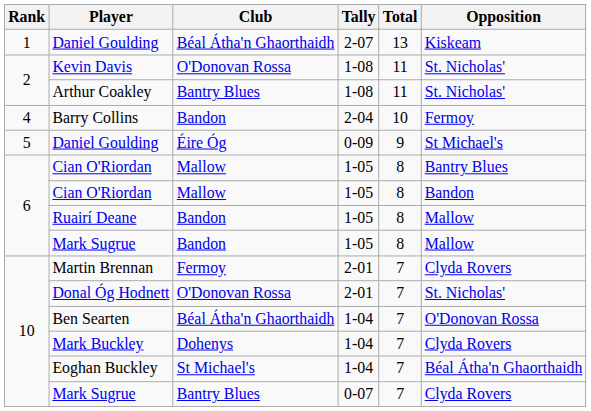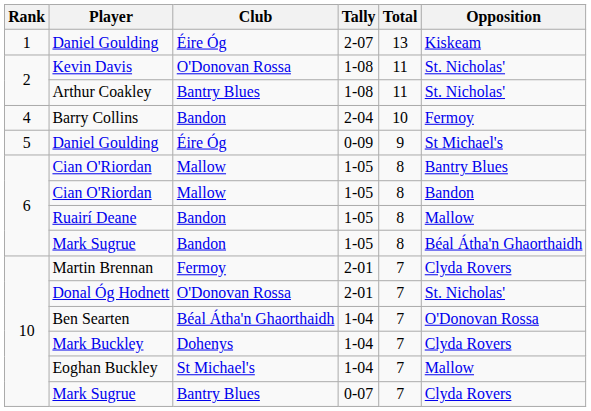 <table class="wikitable">
 <tr>
 <th>Rank</th>
 <th>Player</th>
 <th>Club</th>
 <th>Tally</th>
 <th>Total</th>
 <th>Opposition</th>
 </tr>
 <tr>
 <td rowspan="1" style="text-align:center;">1</td>
 <td><a href='#'>Daniel Goulding</a></td>
-<td><a href='#'>Béal Átha'n Ghaorthaidh</a></td>
+<td><a href='#'>Éire Óg</a></td>
 <td align=center>2-07</td>
 <td align=center>13</td>
 <td><a href='#'>Kiskeam</a></td>
 </tr>
 <tr>
 <td rowspan="2" style="text-align:center;">2</td>
 <td><a href='#'>Kevin Davis</a></td>
 <td><a href='#'>O'Donovan Rossa</a></td>
 <td align=center>1-08</td>
 <td align=center>11</td>
 <td><a href='#'>St. Nicholas'</a></td>
 </tr>
 <tr>
 <td>Arthur Coakley</td>
 <td><a href='#'>Bantry Blues</a></td>
 <td align=center>1-08</td>
 <td align=center>11</td>
 <td><a href='#'>St. Nicholas'</a></td>
 </tr>
 <tr>
 <td rowspan="1" style="text-align:center;">4</td>
 <td>Barry Collins</td>
 <td><a href='#'>Bandon</a></td>
 <td align=center>2-04</td>
 <td align=center>10</td>
 <td><a href='#'>Fermoy</a></td>
 </tr>
 <tr>
 <td rowspan="1" style="text-align:center;">5</td>
 <td><a href='#'>Daniel Goulding</a></td>
 <td><a href='#'>Éire Óg</a></td>
 <td align=center>0-09</td>
 <td align=center>9</td>
 <td><a href='#'>St Michael's</a></td>
 </tr>
 <tr>
 <td rowspan="4" style="text-align:center;">6</td>
 <td><a href='#'>Cian O'Riordan</a></td>
 <td><a href='#'>Mallow</a></td>
 <td align=center>1-05</td>
 <td align=center>8</td>
 <td><a href='#'>Bantry Blues</a></td>
 </tr>
 <tr>
 <td><a href='#'>Cian O'Riordan</a></td>
 <td><a href='#'>Mallow</a></td>
 <td align=center>1-05</td>
 <td align=center>8</td>
 <td><a href='#'>Bandon</a></td>
 </tr>
 <tr>
 <td><a href='#'>Ruairí Deane</a></td>
 <td><a href='#'>Bandon</a></td>
 <td align=center>1-05</td>
 <td align=center>8</td>
 <td><a href='#'>Mallow</a></td>
 </tr>
 <tr>
 <td><a href='#'>Mark Sugrue</a></td>
 <td><a href='#'>Bandon</a></td>
 <td align=center>1-05</td>
 <td align=center>8</td>
-<td><a href='#'>Mallow</a></td>
+<td><a href='#'>Béal Átha'n Ghaorthaidh</a></td>
 </tr>
 <tr>
 <td rowspan="6" style="text-align:center;">10</td>
 <td>Martin Brennan</td>
 <td><a href='#'>Fermoy</a></td>
 <td align=center>2-01</td>
 <td align=center>7</td>
 <td><a href='#'>Clyda Rovers</a></td>
 </tr>
 <tr>
 <td><a href='#'>Donal Óg Hodnett</a></td>
 <td><a href='#'>O'Donovan Rossa</a></td>
 <td align=center>2-01</td>
 <td align=center>7</td>
 <td><a href='#'>St. Nicholas'</a></td>
 </tr>
 <tr>
 <td>Ben Searten</td>
 <td><a href='#'>Béal Átha'n Ghaorthaidh</a></td>
 <td align=center>1-04</td>
 <td align=center>7</td>
 <td><a href='#'>O'Donovan Rossa</a></td>
 </tr>
 <tr>
 <td><a href='#'>Mark Buckley</a></td>
 <td><a href='#'>Dohenys</a></td>
 <td align=center>1-04</td>
 <td align=center>7</td>
 <td><a href='#'>Clyda Rovers</a></td>
 </tr>
 <tr>
 <td>Eoghan Buckley</td>
 <td><a href='#'>St Michael's</a></td>
 <td align=center>1-04</td>
 <td align=center>7</td>
-<td><a href='#'>Béal Átha'n Ghaorthaidh</a></td>
+<td><a href='#'>Mallow</a></td>
 </tr>
 <tr>
 <td><a href='#'>Mark Sugrue</a></td>
 <td><a href='#'>Bantry Blues</a></td>
 <td align=center>0-07</td>
 <td align=center>7</td>
 <td><a href='#'>Clyda Rovers</a></td>
 </tr>
 </table>
